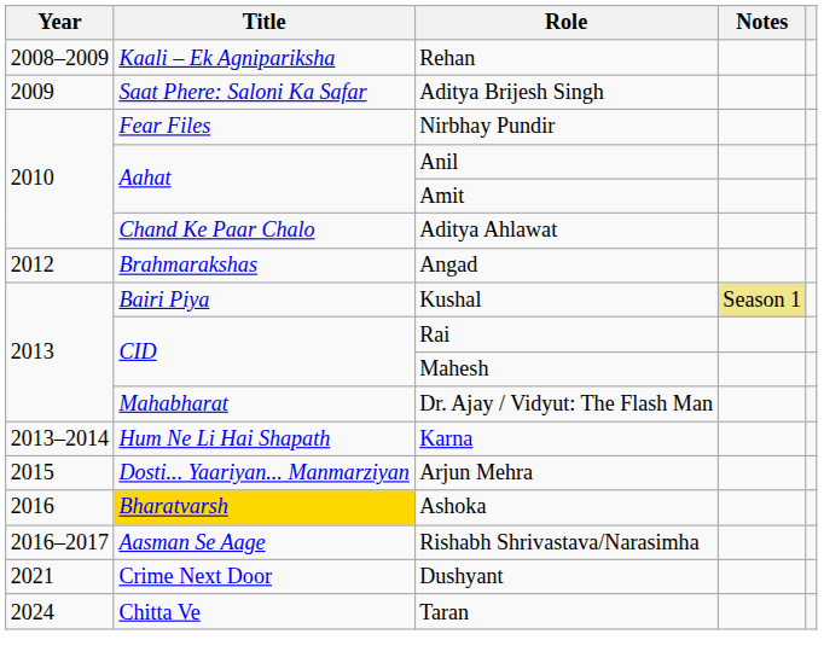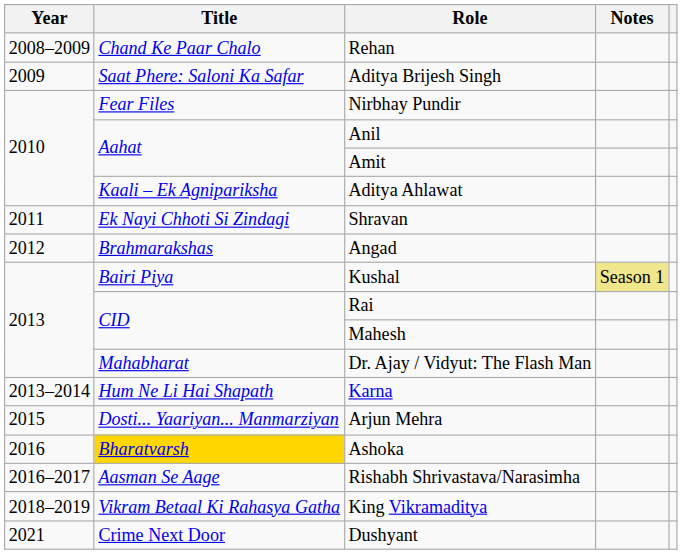 <table class="wikitable" "text-align:center;">
 <tr>
 <th>Year</th>
 <th>Title</th>
 <th>Role</th>
 <th><strong>Notes</strong></th>
 <th></th>
 </tr>
 <tr>
 <td>2008–2009</td>
-<td><em><a href='#'>Kaali – Ek Agnipariksha</a></em></td>
+<td><em><a href='#'>Chand Ke Paar Chalo</a></em></td>
 <td>Rehan</td>
 <td></td>
 <td></td>
 </tr>
 <tr>
 <td>2009</td>
 <td><em><a href='#'>Saat Phere: Saloni Ka Safar</a></em></td>
 <td>Aditya Brijesh Singh</td>
 <td></td>
 <td></td>
 </tr>
 <tr>
 <td rowspan="4">2010</td>
 <td><em><a href='#'>Fear Files</a></em></td>
 <td>Nirbhay Pundir</td>
 <td></td>
 <td></td>
 </tr>
 <tr>
 <td rowspan="2"><em><a href='#'>Aahat</a></em></td>
 <td>Anil</td>
 <td></td>
 <td></td>
 </tr>
 <tr>
 <td>Amit</td>
 <td></td>
 <td></td>
 </tr>
 <tr>
-<td><em><a href='#'>Chand Ke Paar Chalo</a></em></td>
+<td><em><a href='#'>Kaali – Ek Agnipariksha</a></em></td>
 <td>Aditya Ahlawat</td>
+<td></td>
+<td></td>
+</tr>
+<tr>
+<td>2011</td>
+<td><em><a href='#'>Ek Nayi Chhoti Si Zindagi</a></em></td>
+<td>Shravan</td>
 <td></td>
 <td></td>
 </tr>
 <tr>
 <td>2012</td>
 <td><em><a href='#'>Brahmarakshas</a></em></td>
 <td>Angad</td>
 <td></td>
 <td></td>
 </tr>
 <tr>
 <td rowspan="4">2013</td>
 <td><em><a href='#'>Bairi Piya</a></em></td>
 <td>Kushal</td>
 <td style="background: khaki;">Season 1</td>
 <td></td>
 </tr>
 <tr>
 <td rowspan="2"><em><a href='#'>CID</a></em></td>
 <td>Rai</td>
 <td></td>
 <td></td>
 </tr>
 <tr>
 <td>Mahesh</td>
 <td></td>
 <td></td>
 </tr>
 <tr>
 <td><em><a href='#'>Mahabharat</a></em></td>
 <td>Dr. Ajay / Vidyut: The Flash Man</td>
 <td></td>
 <td></td>
 </tr>
 <tr>
 <td>2013–2014</td>
 <td><em><a href='#'>Hum Ne Li Hai Shapath</a></em></td>
 <td><a href='#'>Karna</a></td>
 <td></td>
 <td></td>
 </tr>
 <tr>
 <td>2015</td>
 <td><em><a href='#'>Dosti... Yaariyan... Manmarziyan</a></em></td>
 <td>Arjun Mehra</td>
 <td></td>
 <td></td>
 </tr>
 <tr>
 <td>2016</td>
 <td style="background: gold;"><em><a href='#'>Bharatvarsh</a></em></td>
 <td>Ashoka</td>
 <td></td>
 <td></td>
 </tr>
 <tr>
 <td>2016–2017</td>
 <td><em><a href='#'>Aasman Se Aage</a></em></td>
 <td>Rishabh Shrivastava/Narasimha</td>
 <td></td>
 <td></td>
 </tr>
 <tr>
+<td>2018–2019</td>
+<td><em><a href='#'>Vikram Betaal Ki Rahasya Gatha</a></em></td>
+<td>King <a href='#'>Vikramaditya</a></td>
+<td></td>
+<td></td>
+</tr>
+<tr>
 <td>2021</td>
 <td><a href='#'>Crime Next Door</a></td>
 <td>Dushyant</td>
 <td></td>
 <td></td>
 </tr>
-<tr>
-<td>2024</td>
-<td><a href='#'>Chitta Ve</a></td>
-<td>Taran</td>
-<td></td>
-<td></td>
-</tr>
 </table>
